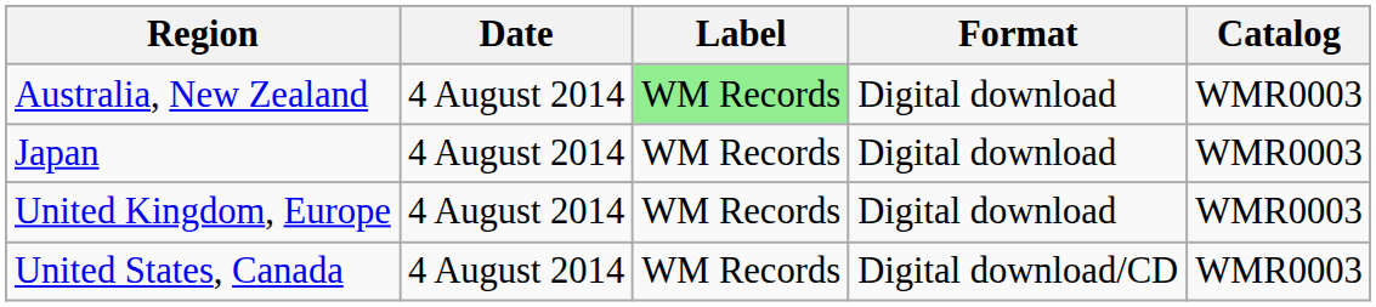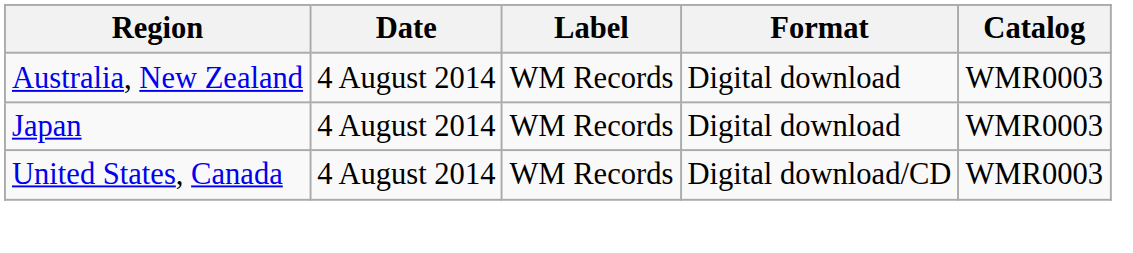 <table class="wikitable">
 <tr>
 <th>Region</th>
 <th>Date</th>
 <th>Label</th>
 <th>Format</th>
 <th>Catalog</th>
 </tr>
 <tr>
 <td><a href='#'>Australia</a>, <a href='#'>New Zealand</a></td>
 <td>4 August 2014</td>
-<td style="background: lightgreen;">WM Records</td>
+<td>WM Records</td>
 <td>Digital download</td>
 <td>WMR0003</td>
 </tr>
 <tr>
 <td><a href='#'>Japan</a></td>
-<td>4 August 2014</td>
-<td>WM Records</td>
-<td>Digital download</td>
-<td>WMR0003</td>
-</tr>
-<tr>
-<td><a href='#'>United Kingdom</a>, <a href='#'>Europe</a></td>
 <td>4 August 2014</td>
 <td>WM Records</td>
 <td>Digital download</td>
 <td>WMR0003</td>
 </tr>
 <tr>
 <td><a href='#'>United States</a>, <a href='#'>Canada</a></td>
 <td>4 August 2014</td>
 <td>WM Records</td>
 <td>Digital download/CD</td>
 <td>WMR0003</td>
 </tr>
 </table>
